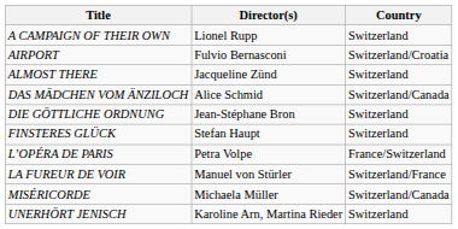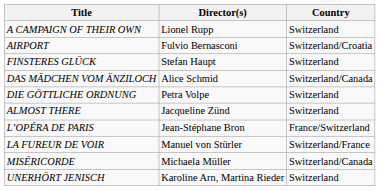 <table class="wikitable sortable">
 <tr>
 <th>Title</th>
 <th>Director(s)</th>
 <th>Country</th>
 </tr>
 <tr>
 <td><em>A CAMPAIGN OF THEIR OWN</em></td>
 <td>Lionel Rupp</td>
 <td>Switzerland</td>
 </tr>
 <tr>
 <td><em>AIRPORT</em></td>
 <td>Fulvio Bernasconi</td>
 <td>Switzerland/Croatia</td>
 </tr>
 <tr>
-<td><em>ALMOST THERE</em></td>
-<td>Jacqueline Zünd</td>
+<td><em>FINSTERES GLÜCK</em></td>
+<td>Stefan Haupt</td>
 <td>Switzerland</td>
 </tr>
 <tr>
 <td><em>DAS MÄDCHEN VOM ÄNZILOCH</em></td>
 <td>Alice Schmid</td>
 <td>Switzerland/Canada</td>
 </tr>
 <tr>
 <td><em>DIE GÖTTLICHE ORDNUNG</em></td>
-<td>Jean-Stéphane Bron</td>
+<td>Petra Volpe</td>
 <td>Switzerland</td>
 </tr>
 <tr>
-<td><em>FINSTERES GLÜCK</em></td>
-<td>Stefan Haupt</td>
+<td><em>ALMOST THERE</em></td>
+<td>Jacqueline Zünd</td>
 <td>Switzerland</td>
 </tr>
 <tr>
 <td><em>L’OPÉRA DE PARIS</em></td>
-<td>Petra Volpe</td>
+<td>Jean-Stéphane Bron</td>
 <td>France/Switzerland</td>
 </tr>
 <tr>
 <td><em>LA FUREUR DE VOIR</em></td>
 <td>Manuel von Stürler</td>
 <td>Switzerland/France</td>
 </tr>
 <tr>
 <td><em>MISÉRICORDE</em></td>
 <td>Michaela Müller</td>
 <td>Switzerland/Canada</td>
 </tr>
 <tr>
 <td><em>UNERHÖRT JENISCH</em></td>
 <td>Karoline Arn, Martina Rieder</td>
 <td>Switzerland</td>
 </tr>
 </table>
